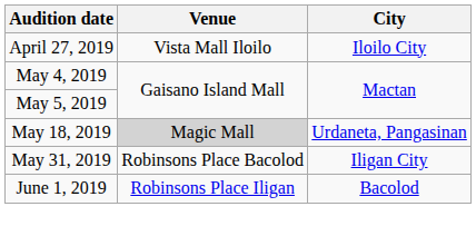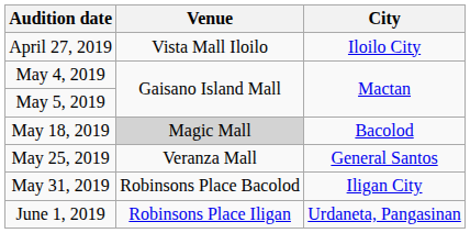 <table class="wikitable" style="text-align: center;">
 <tr>
 <th>Audition date</th>
 <th>Venue</th>
 <th>City</th>
 </tr>
 <tr>
 <td>April 27, 2019</td>
 <td>Vista Mall Iloilo</td>
 <td><a href='#'>Iloilo City</a></td>
 </tr>
 <tr>
 <td>May 4, 2019</td>
 <td rowspan="2">Gaisano Island Mall</td>
 <td rowspan="2"><a href='#'>Mactan</a></td>
 </tr>
 <tr>
 <td>May 5, 2019</td>
 </tr>
 <tr>
 <td>May 18, 2019</td>
 <td style="background: lightgrey;">Magic Mall</td>
-<td><a href='#'>Urdaneta, Pangasinan</a></td>
+<td><a href='#'>Bacolod</a></td>
+</tr>
+<tr>
+<td>May 25, 2019</td>
+<td>Veranza Mall</td>
+<td><a href='#'>General Santos</a></td>
 </tr>
 <tr>
 <td>May 31, 2019</td>
 <td>Robinsons Place Bacolod</td>
 <td><a href='#'>Iligan City</a></td>
 </tr>
 <tr>
 <td>June 1, 2019</td>
 <td><a href='#'>Robinsons Place Iligan</a></td>
-<td><a href='#'>Bacolod</a></td>
+<td><a href='#'>Urdaneta, Pangasinan</a></td>
 </tr>
 </table>
